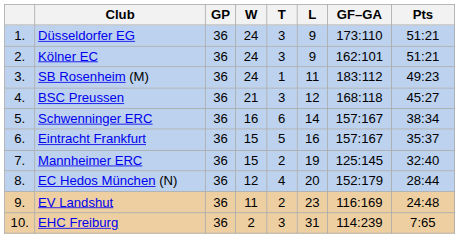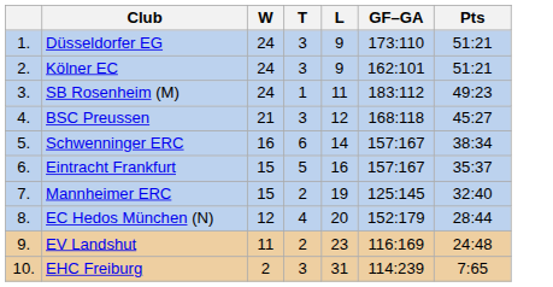 <table class="wikitable">
 <tr>
 <th width="30"></th>
 <th width="200">Club</th>
-<th width="30">GP</th>
 <th width="30">W</th>
 <th width="30">T</th>
 <th width="30">L</th>
 <th width="70">GF–GA</th>
 <th width="70">Pts</th>
 </tr>
 <tr bgcolor="#BCD2EE" align="center">
 <td>1.</td>
 <td align="left"><a href='#'>Düsseldorfer EG</a></td>
-<td>36</td>
 <td>24</td>
 <td>3</td>
 <td>9</td>
 <td>173:110</td>
 <td>51:21</td>
 </tr>
 <tr bgcolor=#BCD2EE align="center">
 <td>2.</td>
 <td align="left"><a href='#'>Kölner EC</a></td>
-<td>36</td>
 <td>24</td>
 <td>3</td>
 <td>9</td>
 <td>162:101</td>
 <td>51:21</td>
 </tr>
 <tr bgcolor=#BCD2EE align="center">
 <td>3.</td>
 <td align="left"><a href='#'>SB Rosenheim</a> (M)</td>
-<td>36</td>
 <td>24</td>
 <td>1</td>
 <td>11</td>
 <td>183:112</td>
 <td>49:23</td>
 </tr>
 <tr bgcolor=#BCD2EE align="center">
 <td>4.</td>
 <td align="left"><a href='#'>BSC Preussen</a></td>
-<td>36</td>
 <td>21</td>
 <td>3</td>
 <td>12</td>
 <td>168:118</td>
 <td>45:27</td>
 </tr>
 <tr bgcolor=#BCD2EE align="center">
 <td>5.</td>
 <td align="left"><a href='#'>Schwenninger ERC</a></td>
-<td>36</td>
 <td>16</td>
 <td>6</td>
 <td>14</td>
 <td>157:167</td>
 <td>38:34</td>
 </tr>
 <tr bgcolor=#BCD2EE align="center">
 <td>6.</td>
 <td align="left"><a href='#'>Eintracht Frankfurt</a></td>
-<td>36</td>
 <td>15</td>
 <td>5</td>
 <td>16</td>
 <td>157:167</td>
 <td>35:37</td>
 </tr>
 <tr bgcolor=#BCD2EE align="center">
 <td>7.</td>
 <td align="left"><a href='#'>Mannheimer ERC</a></td>
-<td>36</td>
 <td>15</td>
 <td>2</td>
 <td>19</td>
 <td>125:145</td>
 <td>32:40</td>
 </tr>
 <tr bgcolor=#BCD2EE align="center">
 <td>8.</td>
 <td align="left"><a href='#'>EC Hedos München</a> (N)</td>
-<td>36</td>
 <td>12</td>
 <td>4</td>
 <td>20</td>
 <td>152:179</td>
 <td>28:44</td>
 </tr>
 <tr bgcolor=#EECFA1 align="center">
 <td>9.</td>
 <td align="left"><a href='#'>EV Landshut</a></td>
-<td>36</td>
 <td>11</td>
 <td>2</td>
 <td>23</td>
 <td>116:169</td>
 <td>24:48</td>
 </tr>
 <tr bgcolor=#EECFA1 align="center">
 <td>10.</td>
 <td align="left"><a href='#'>EHC Freiburg</a></td>
-<td>36</td>
 <td>2</td>
 <td>3</td>
 <td>31</td>
 <td>114:239</td>
 <td>7:65</td>
 </tr>
 </table>
